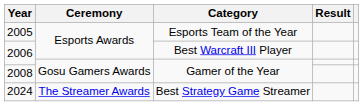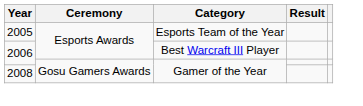 <table class="wikitable" style="text-align:center;">
 <tr>
 <th>Year</th>
 <th>Ceremony</th>
 <th>Category</th>
 <th>Result</th>
 <th></th>
 </tr>
 <tr>
 <td>2005</td>
 <td rowspan="2">Esports Awards</td>
 <td>Esports Team of the Year</td>
 <td></td>
 <td></td>
 </tr>
 <tr>
 <td rowspan="2">2006</td>
 <td>Best <a href='#'>Warcraft III</a> Player</td>
 <td></td>
 <td></td>
 </tr>
 <tr>
 <td rowspan="2">Gosu Gamers Awards</td>
 <td rowspan="2">Gamer of the Year</td>
 <td></td>
 <td></td>
 </tr>
 <tr>
 <td>2008</td>
 <td></td>
 <td></td>
 </tr>
-<tr>
-<td>2024</td>
-<td><a href='#'>The Streamer Awards</a></td>
-<td>Best <a href='#'>Strategy Game</a> Streamer</td>
-<td></td>
-<td></td>
-</tr>
 </table>
